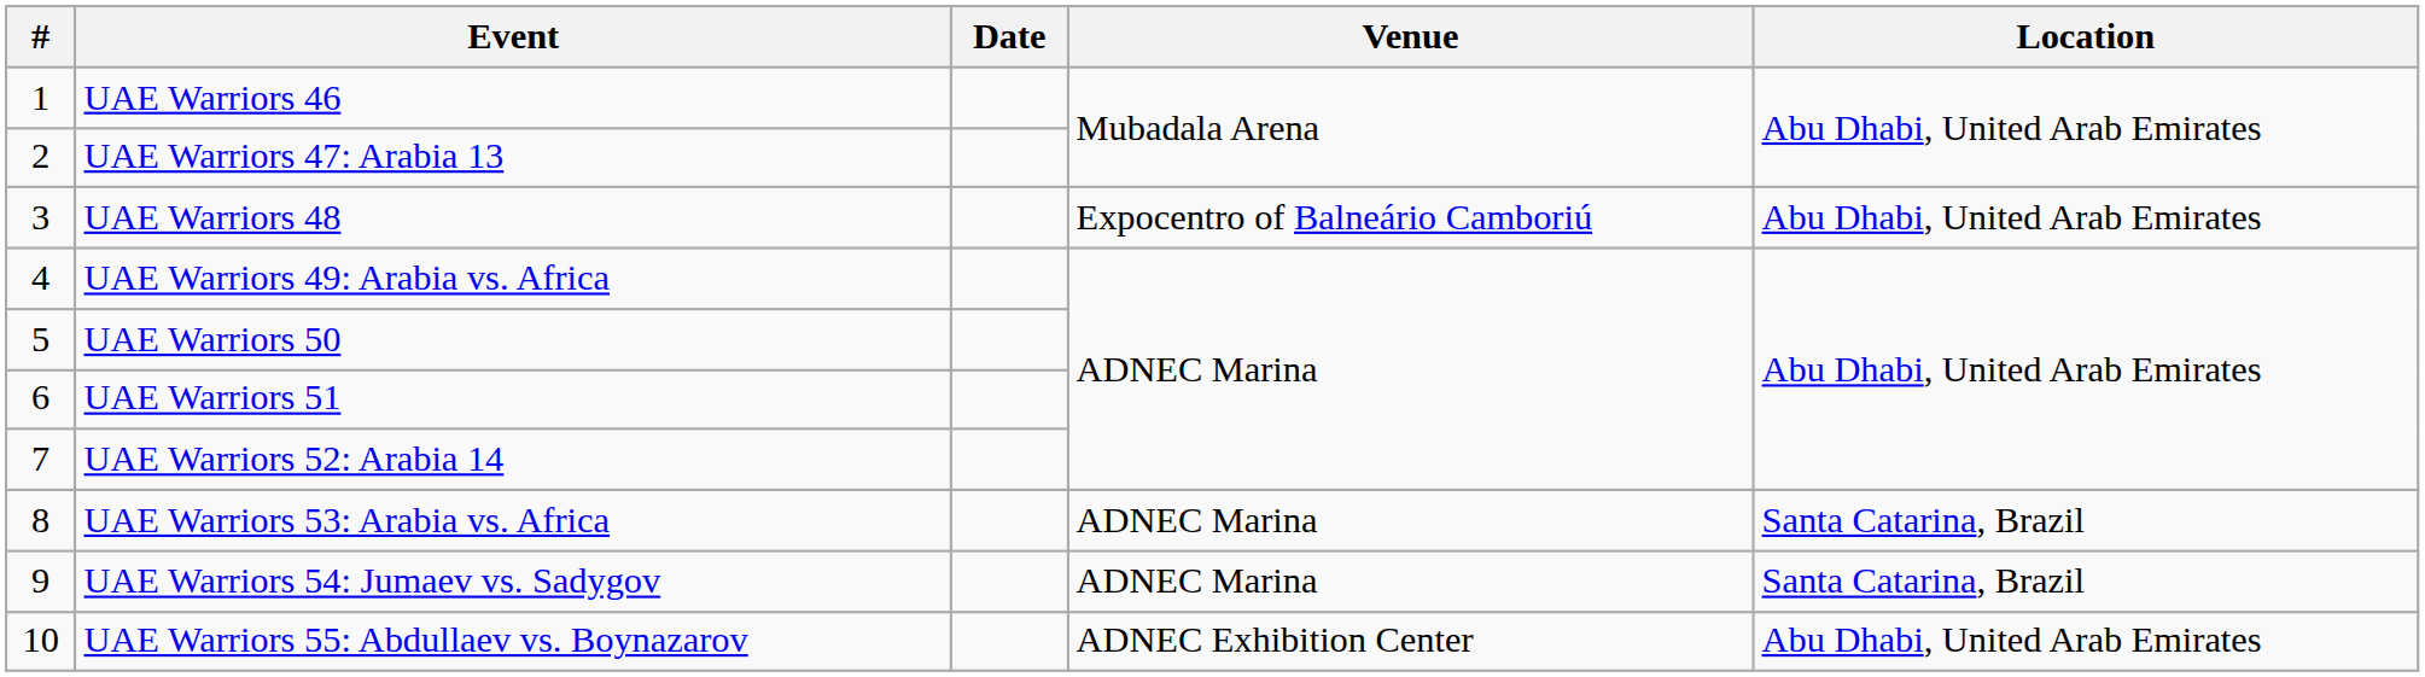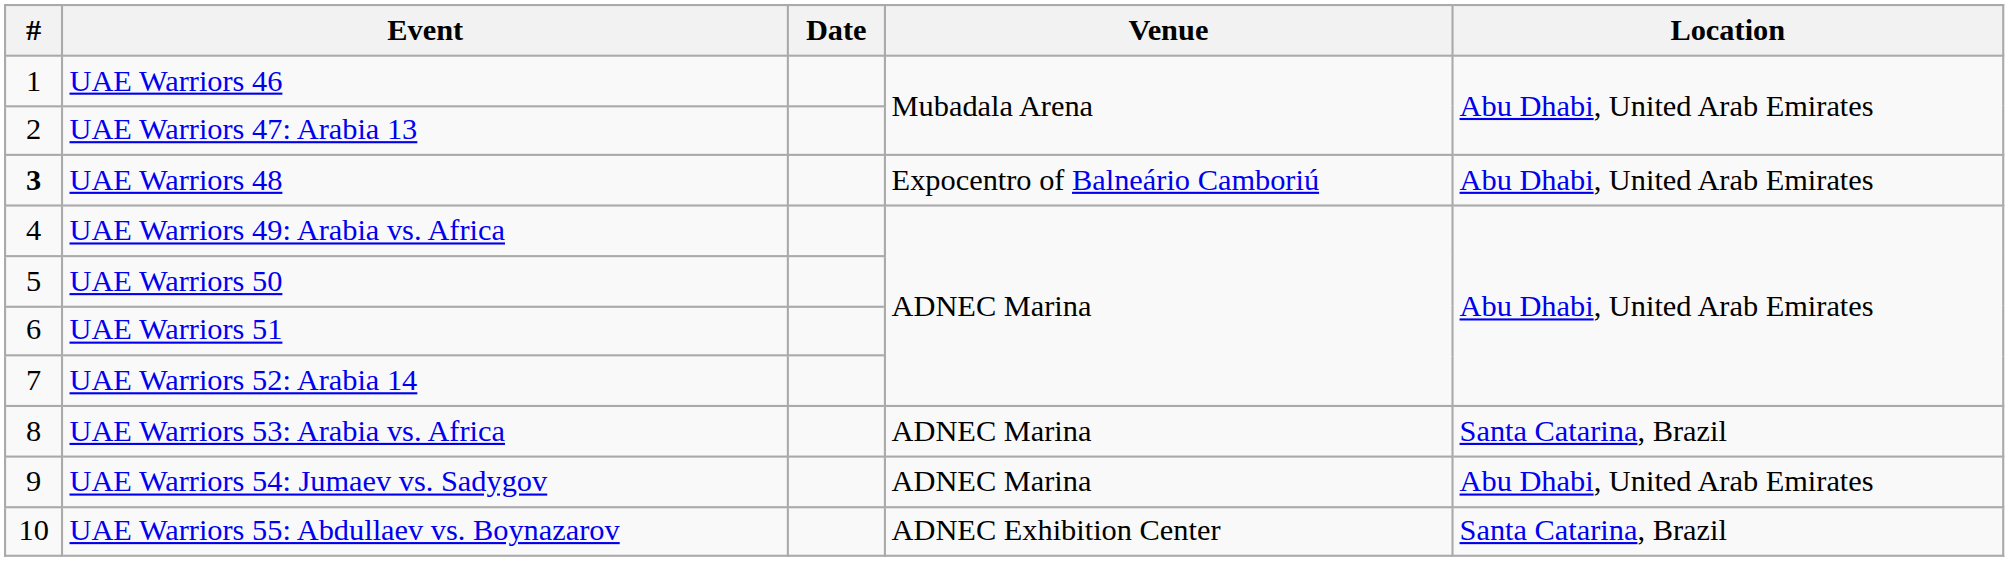 <table class="wikitable" style="width:75%; font-size:90%;">
 <tr>
 <th scope="col">#</th>
 <th scope="col">Event</th>
 <th scope="col">Date</th>
 <th scope="col">Venue</th>
 <th scope="col">Location</th>
 </tr>
 <tr>
 <td align=center>1</td>
 <td><a href='#'>UAE Warriors 46</a></td>
 <td></td>
 <td rowspan=2>Mubadala Arena</td>
 <td rowspan=2><a href='#'>Abu Dhabi</a>, United Arab Emirates</td>
 </tr>
 <tr>
 <td align=center>2</td>
 <td><a href='#'>UAE Warriors 47: Arabia 13</a></td>
 <td></td>
 </tr>
 <tr>
-<td align=center>3</td>
+<td align=center><strong>3</strong></td>
 <td><a href='#'>UAE Warriors 48</a></td>
 <td></td>
 <td>Expocentro of <a href='#'>Balneário Camboriú</a></td>
 <td><a href='#'>Abu Dhabi</a>, United Arab Emirates</td>
 </tr>
 <tr>
 <td align=center>4</td>
 <td><a href='#'>UAE Warriors 49: Arabia vs. Africa</a></td>
 <td></td>
 <td rowspan=4>ADNEC Marina</td>
 <td rowspan=4><a href='#'>Abu Dhabi</a>, United Arab Emirates</td>
 </tr>
 <tr>
 <td align=center>5</td>
 <td><a href='#'>UAE Warriors 50</a></td>
 <td></td>
 </tr>
 <tr>
 <td align=center>6</td>
 <td><a href='#'>UAE Warriors 51</a></td>
 <td></td>
 </tr>
 <tr>
 <td align=center>7</td>
 <td><a href='#'>UAE Warriors 52: Arabia 14</a></td>
 <td></td>
 </tr>
 <tr>
 <td align=center>8</td>
 <td><a href='#'>UAE Warriors 53: Arabia vs. Africa</a></td>
 <td></td>
 <td>ADNEC Marina</td>
 <td><a href='#'>Santa Catarina</a>, Brazil</td>
 </tr>
 <tr>
 <td align=center>9</td>
 <td><a href='#'>UAE Warriors 54: Jumaev vs. Sadygov</a></td>
 <td></td>
 <td>ADNEC Marina</td>
-<td><a href='#'>Santa Catarina</a>, Brazil</td>
+<td><a href='#'>Abu Dhabi</a>, United Arab Emirates</td>
 </tr>
 <tr>
 <td align=center>10</td>
 <td><a href='#'>UAE Warriors 55: Abdullaev vs. Boynazarov</a></td>
 <td></td>
 <td>ADNEC Exhibition Center</td>
-<td><a href='#'>Abu Dhabi</a>, United Arab Emirates</td>
+<td><a href='#'>Santa Catarina</a>, Brazil</td>
 </tr>
 </table>
